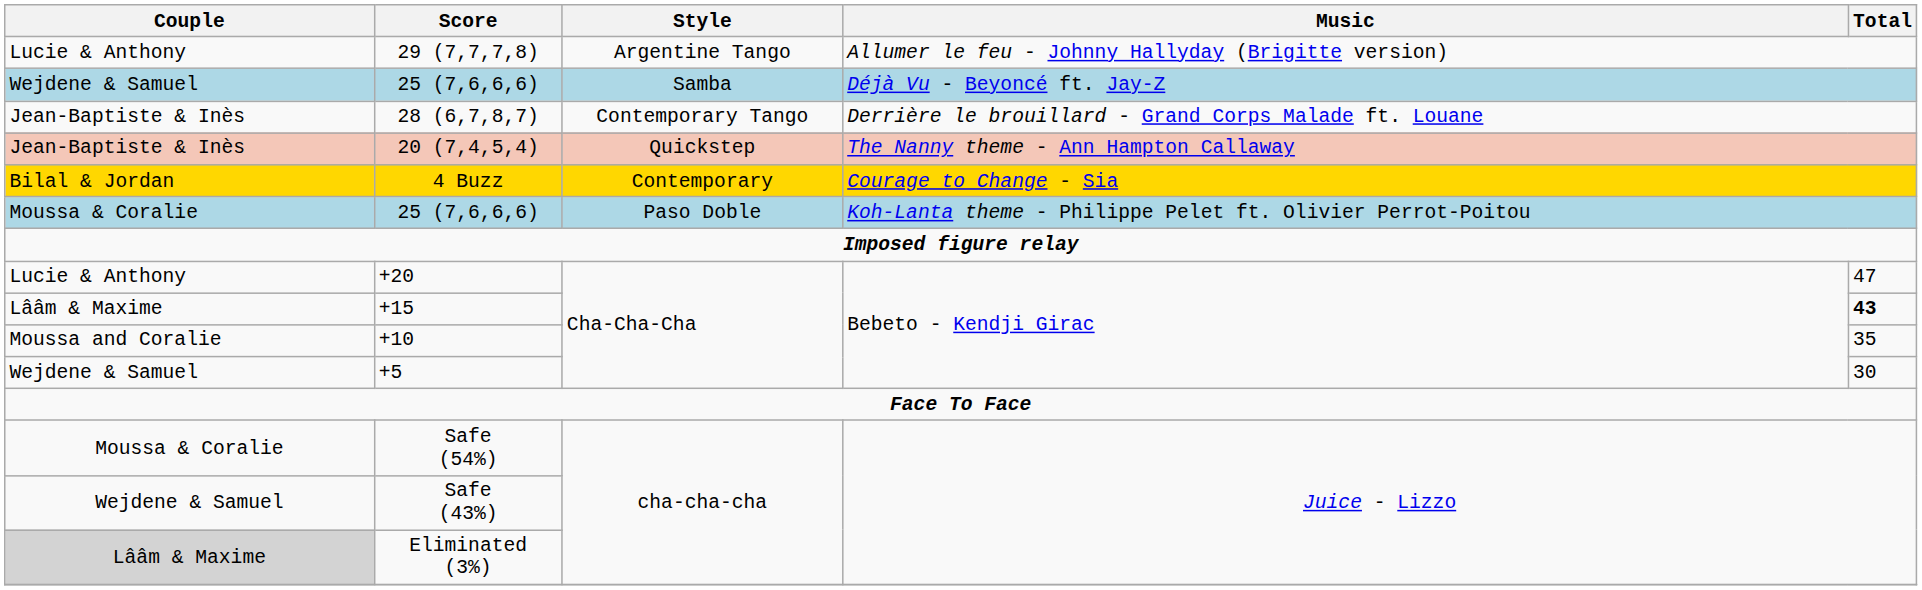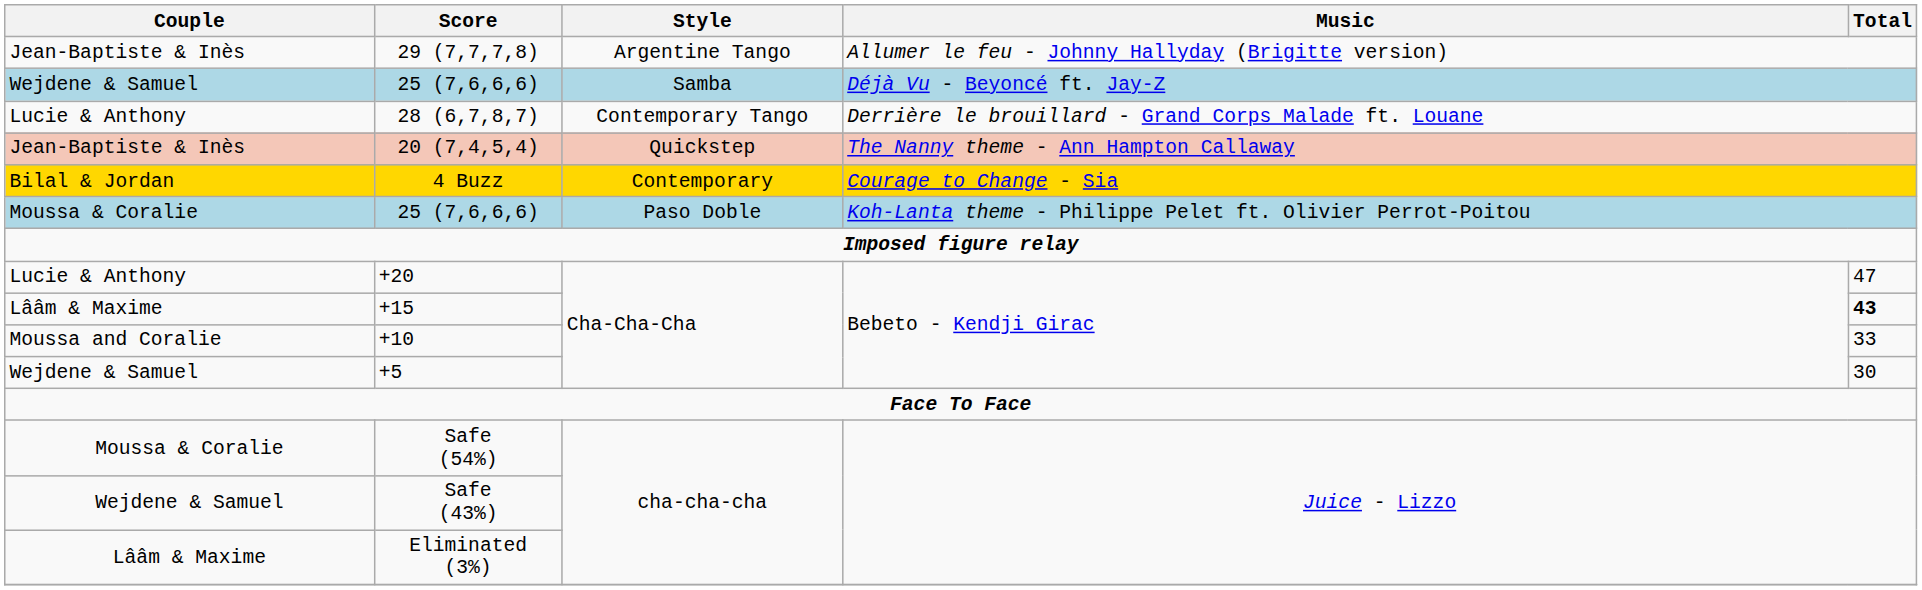 <table class="wikitable" style="width:80%;">
 <tr>
 <th style="width:20%;">Couple</th>
 <th style="width:10%;">Score</th>
 <th style="width:15%;">Style</th>
 <th style="width:60%;">Music</th>
 <th style="width:60%;">Total</th>
 </tr>
 <tr>
-<td>Lucie & Anthony</td>
+<td>Jean-Baptiste & Inès</td>
 <td style="text-align:center;">29 (7,7,7,8)</td>
 <td style="text-align:center;">Argentine Tango</td>
 <td colspan=2><em>Allumer le feu</em> - <a href='#'>Johnny Hallyday</a> (<a href='#'>Brigitte</a> version)</td>
 </tr>
 <tr style="background:lightblue;">
 <td>Wejdene & Samuel</td>
 <td style="text-align:center;">25 (7,6,6,6)</td>
 <td style="text-align:center;">Samba</td>
 <td colspan=2><em><a href='#'>Déjà Vu</a></em> - <a href='#'>Beyoncé</a> ft. <a href='#'>Jay-Z</a></td>
 </tr>
 <tr>
-<td>Jean-Baptiste & Inès</td>
+<td>Lucie & Anthony</td>
 <td style="text-align:center;">28 (6,7,8,7)</td>
 <td style="text-align:center;">Contemporary Tango</td>
 <td colspan=2><em>Derrière le brouillard</em> - <a href='#'>Grand Corps Malade</a> ft. <a href='#'>Louane</a></td>
 </tr>
 <tr style="background:#f4c7b8;">
 <td>Jean-Baptiste & Inès</td>
 <td style="text-align:center;">20 (7,4,5,4)</td>
 <td style="text-align:center;">Quickstep</td>
 <td colspan=2><em><a href='#'>The Nanny</a> theme</em> - <a href='#'>Ann Hampton Callaway</a></td>
 </tr>
 <tr style="background:gold;">
 <td>Bilal & Jordan</td>
 <td style="text-align:center;">4 Buzz</td>
 <td style="text-align:center;">Contemporary</td>
 <td colspan=2><em><a href='#'>Courage to Change</a></em> - <a href='#'>Sia</a></td>
 </tr>
 <tr style="background:lightblue;">
 <td>Moussa & Coralie</td>
 <td style="text-align:center;">25 (7,6,6,6)</td>
 <td style="text-align:center;">Paso Doble</td>
 <td colspan=2><em><a href='#'>Koh-Lanta</a> theme</em> - Philippe Pelet ft. Olivier Perrot-Poitou</td>
 </tr>
 <tr>
 <td colspan=5 style="text-align:center;"><strong><em>Imposed figure relay</em></strong></td>
 </tr>
 <tr style="text-align:left;">
 <td>Lucie & Anthony</td>
 <td>+20</td>
 <td rowspan=4>Cha-Cha-Cha</td>
 <td rowspan=4>Bebeto - <a href='#'>Kendji Girac</a></td>
 <td>47</td>
 </tr>
 <tr style="text-align:left;">
 <td>Lââm & Maxime</td>
 <td>+15</td>
 <td><strong>43</strong></td>
 </tr>
 <tr style="text-align:left;">
 <td>Moussa and Coralie</td>
 <td>+10</td>
-<td>35</td>
+<td>33</td>
 </tr>
 <tr style="text-align:left;">
 <td>Wejdene & Samuel</td>
 <td>+5</td>
 <td>30</td>
 </tr>
 <tr>
 <td colspan=5 style="text-align:center;"><strong><em>Face To Face</em></strong></td>
 </tr>
 <tr style="text-align:center;">
 <td>Moussa & Coralie</td>
 <td>Safe<br>(54%)</td>
 <td rowspan=3>cha-cha-cha</td>
 <td rowspan=3 colspan=2><em><a href='#'>Juice</a></em> - <a href='#'>Lizzo</a></td>
 </tr>
 <tr style="text-align:center;">
 <td>Wejdene & Samuel</td>
 <td>Safe<br>(43%)</td>
 </tr>
 <tr style="text-align:center;">
-<td style="background: lightgrey;">Lââm & Maxime</td>
+<td>Lââm & Maxime</td>
 <td>Eliminated<br>(3%)</td>
 </tr>
 <tr>
 </tr>
 </table>
